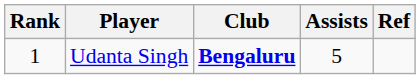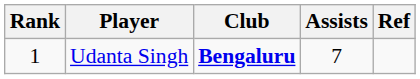 <table class="wikitable" style="text-align:center">
 <tr>
 <th>Rank</th>
 <th>Player</th>
 <th>Club</th>
 <th>Assists</th>
 <th>Ref</th>
 </tr>
 <tr>
 <td>1</td>
 <td> <a href='#'>Udanta Singh</a></td>
 <td><strong><a href='#'>Bengaluru</a></strong></td>
-<td align=center>5</td>
+<td align=center>7</td>
 <td></td>
 </tr>
 </table>
